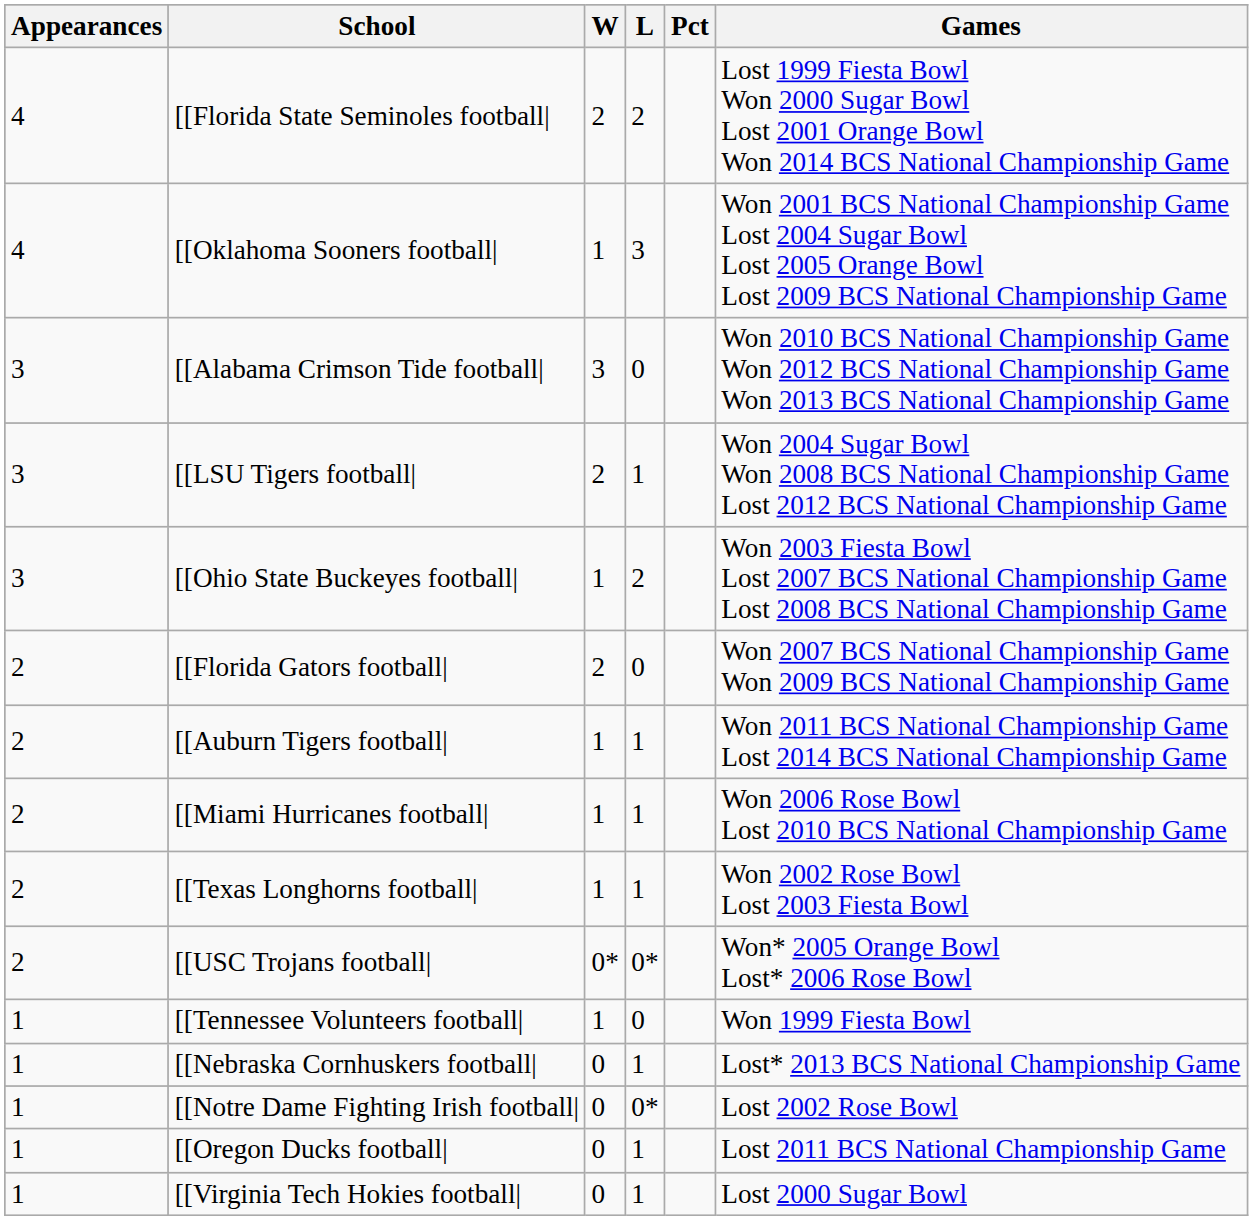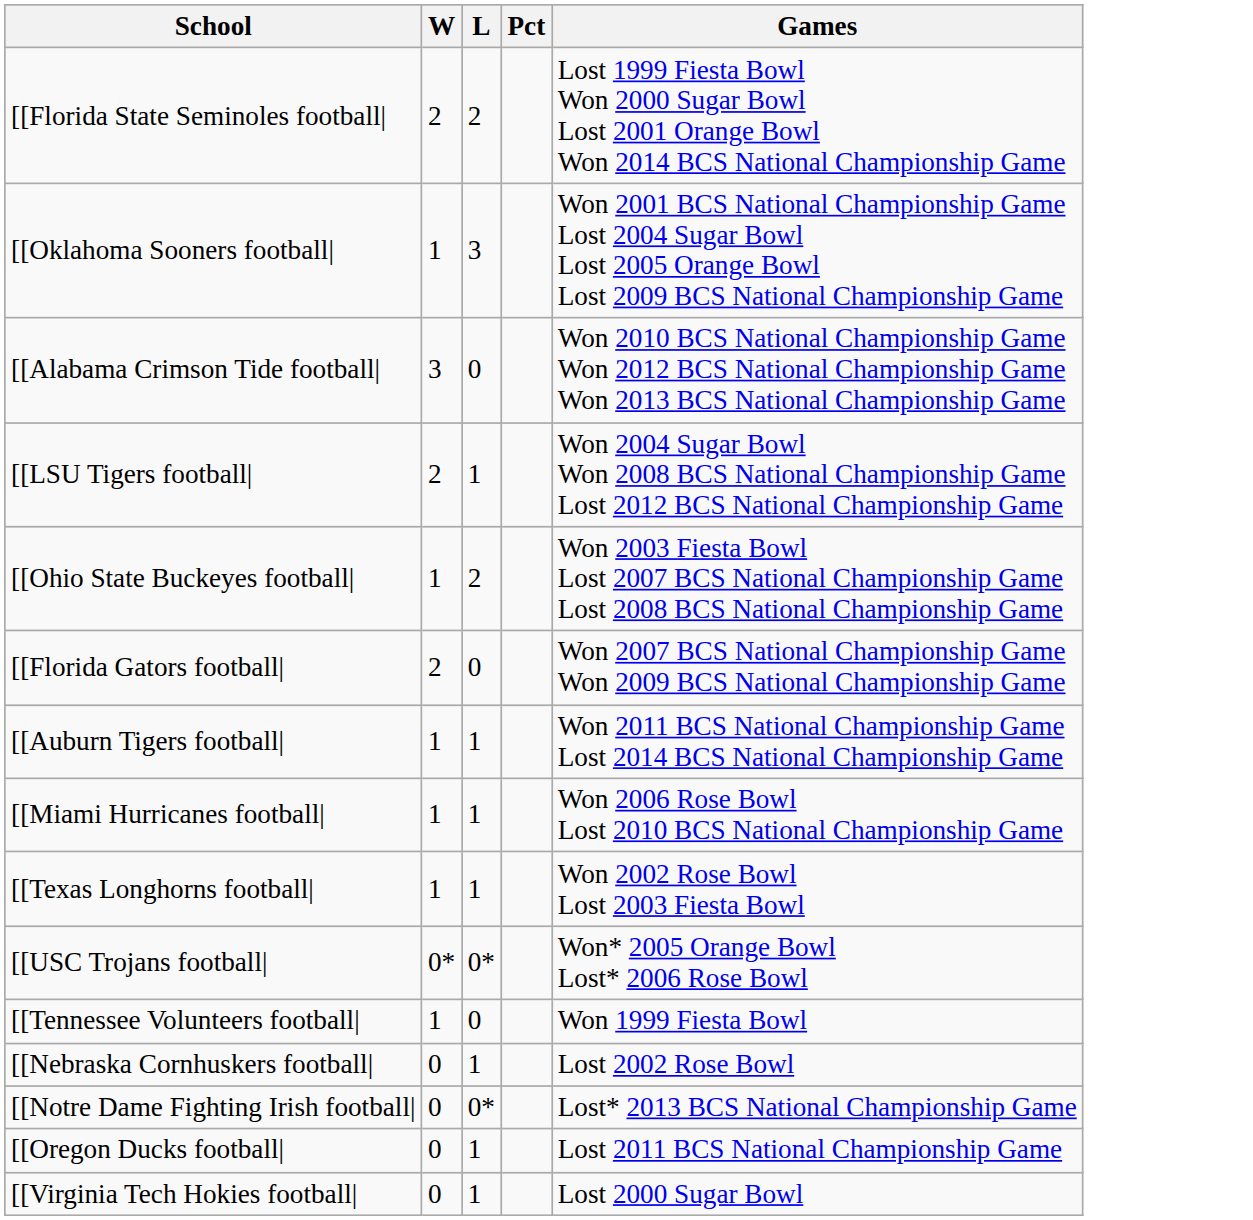 <table class="wikitable sortable">
 <tr>
-<th>Appearances</th>
 <th>School</th>
 <th>W</th>
 <th>L</th>
 <th>Pct</th>
 <th ! class="unsortable">Games</th>
 </tr>
 <tr>
-<td>4</td>
 <td style=>[[Florida State Seminoles football|</td>
 <td>2</td>
 <td>2</td>
 <td></td>
 <td>Lost <a href='#'>1999 Fiesta Bowl</a><br>Won <a href='#'>2000 Sugar Bowl</a><br>Lost <a href='#'>2001 Orange Bowl</a><br>Won <a href='#'>2014 BCS National Championship Game</a></td>
 </tr>
 <tr>
-<td>4</td>
 <td style=>[[Oklahoma Sooners football|</td>
 <td>1</td>
 <td>3</td>
 <td></td>
 <td>Won <a href='#'>2001 BCS National Championship Game</a><br>Lost <a href='#'>2004 Sugar Bowl</a><br>Lost <a href='#'>2005 Orange Bowl</a><br>Lost <a href='#'>2009 BCS National Championship Game</a></td>
 </tr>
 <tr>
-<td>3</td>
 <td style=>[[Alabama Crimson Tide football|</td>
 <td>3</td>
 <td>0</td>
 <td></td>
 <td>Won <a href='#'>2010 BCS National Championship Game</a><br>Won <a href='#'>2012 BCS National Championship Game</a><br>Won <a href='#'>2013 BCS National Championship Game</a></td>
 </tr>
 <tr>
-<td>3</td>
 <td style=>[[LSU Tigers football|</td>
 <td>2</td>
 <td>1</td>
 <td></td>
 <td>Won <a href='#'>2004 Sugar Bowl</a><br>Won <a href='#'>2008 BCS National Championship Game</a><br>Lost <a href='#'>2012 BCS National Championship Game</a></td>
 </tr>
 <tr>
-<td>3</td>
 <td style=>[[Ohio State Buckeyes football|</td>
 <td>1</td>
 <td>2</td>
 <td></td>
 <td>Won <a href='#'>2003 Fiesta Bowl</a><br>Lost <a href='#'>2007 BCS National Championship Game</a><br>Lost <a href='#'>2008 BCS National Championship Game</a></td>
 </tr>
 <tr>
-<td>2</td>
 <td style=>[[Florida Gators football|</td>
 <td>2</td>
 <td>0</td>
 <td></td>
 <td>Won <a href='#'>2007 BCS National Championship Game</a><br>Won <a href='#'>2009 BCS National Championship Game</a></td>
 </tr>
 <tr>
-<td>2</td>
 <td style=>[[Auburn Tigers football|</td>
 <td>1</td>
 <td>1</td>
 <td></td>
 <td>Won <a href='#'>2011 BCS National Championship Game</a><br>Lost <a href='#'>2014 BCS National Championship Game</a></td>
 </tr>
 <tr>
-<td>2</td>
 <td style=>[[Miami Hurricanes football|</td>
 <td>1</td>
 <td>1</td>
 <td></td>
 <td>Won <a href='#'>2006 Rose Bowl</a><br>Lost <a href='#'>2010 BCS National Championship Game</a></td>
 </tr>
 <tr>
-<td>2</td>
 <td style=>[[Texas Longhorns football|</td>
 <td>1</td>
 <td>1</td>
 <td></td>
 <td>Won <a href='#'>2002 Rose Bowl</a><br>Lost <a href='#'>2003 Fiesta Bowl</a></td>
 </tr>
 <tr>
-<td>2</td>
 <td style=>[[USC Trojans football|</td>
 <td>0*</td>
 <td>0*</td>
 <td></td>
 <td>Won* <a href='#'>2005 Orange Bowl</a><br>Lost* <a href='#'>2006 Rose Bowl</a></td>
 </tr>
 <tr>
-<td>1</td>
 <td style=>[[Tennessee Volunteers football|</td>
 <td>1</td>
 <td>0</td>
 <td></td>
 <td>Won <a href='#'>1999 Fiesta Bowl</a></td>
 </tr>
 <tr>
-<td>1</td>
 <td style=>[[Nebraska Cornhuskers football|</td>
 <td>0</td>
 <td>1</td>
 <td></td>
-<td>Lost* <a href='#'>2013 BCS National Championship Game</a></td>
+<td>Lost <a href='#'>2002 Rose Bowl</a></td>
 </tr>
 <tr>
-<td>1</td>
 <td style=>[[Notre Dame Fighting Irish football|</td>
 <td>0</td>
 <td>0*</td>
 <td></td>
-<td>Lost <a href='#'>2002 Rose Bowl</a></td>
+<td>Lost* <a href='#'>2013 BCS National Championship Game</a></td>
 </tr>
 <tr>
-<td>1</td>
 <td style=>[[Oregon Ducks football|</td>
 <td>0</td>
 <td>1</td>
 <td></td>
 <td>Lost <a href='#'>2011 BCS National Championship Game</a></td>
 </tr>
 <tr>
-<td>1</td>
 <td style=>[[Virginia Tech Hokies football|</td>
 <td>0</td>
 <td>1</td>
 <td></td>
 <td>Lost <a href='#'>2000 Sugar Bowl</a></td>
 </tr>
 </table>
